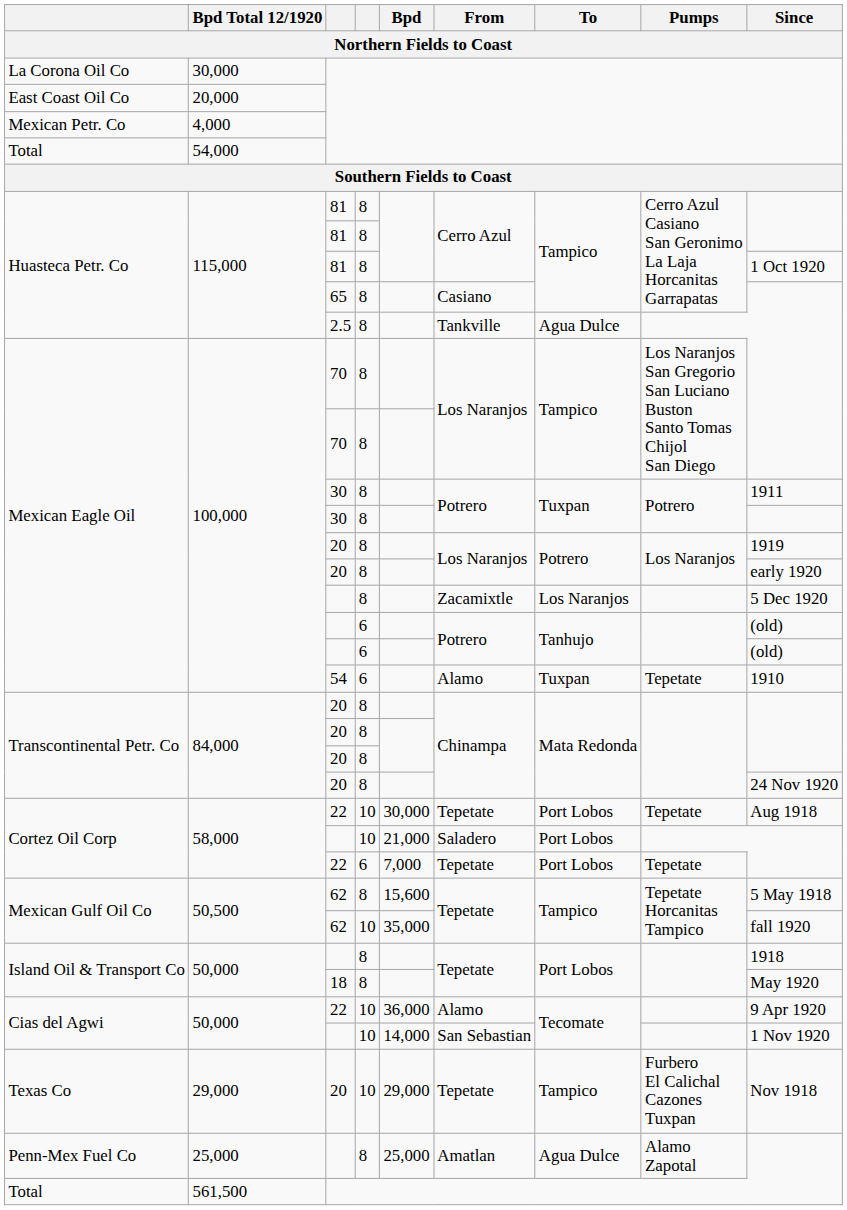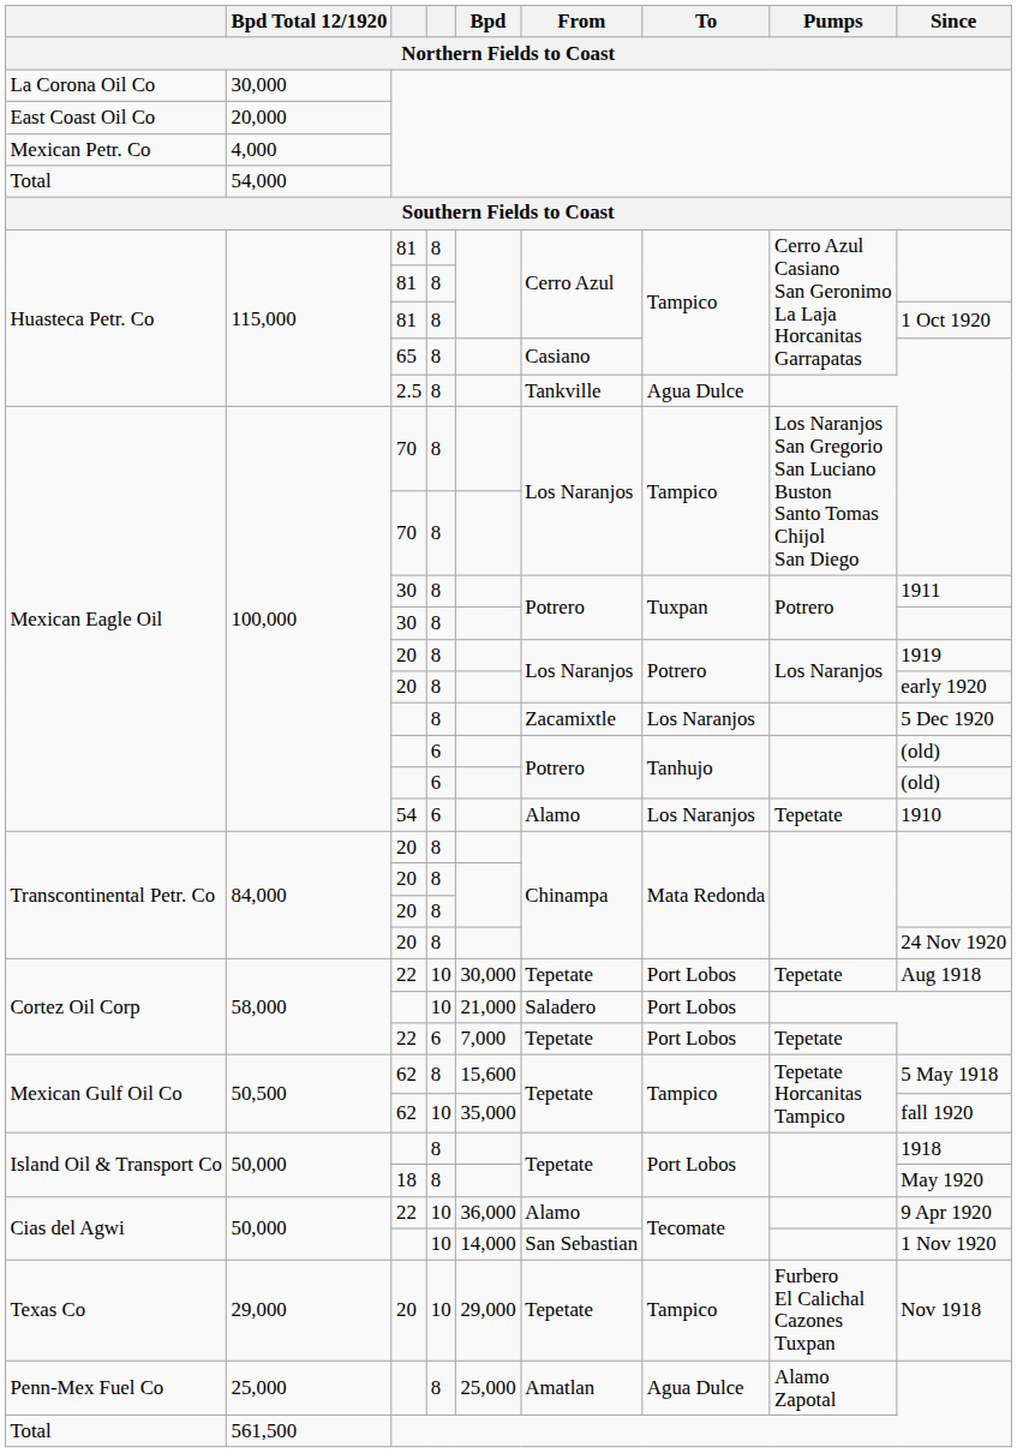 <table class="wikitable defaultright">
 <tr>
 <th></th>
 <th>Bpd Total 12/1920</th>
 <th></th>
 <th></th>
 <th>Bpd</th>
 <th>From</th>
 <th>To</th>
 <th>Pumps</th>
 <th>Since</th>
 </tr>
 <tr>
 <th colspan=9>Northern Fields to Coast</th>
 </tr>
 <tr>
 <td>La Corona Oil Co</td>
 <td>30,000</td>
 </tr>
 <tr>
 <td>East Coast Oil Co</td>
 <td>20,000</td>
 </tr>
 <tr>
 <td>Mexican Petr. Co</td>
 <td>4,000</td>
 </tr>
 <tr>
 <td>Total</td>
 <td>54,000</td>
 </tr>
 <tr>
 <th colspan=9>Southern Fields to Coast</th>
 </tr>
 <tr>
 <td rowspan=5>Huasteca Petr. Co</td>
 <td rowspan=5>115,000</td>
 <td>81</td>
 <td>8</td>
 <td rowspan=3></td>
 <td rowspan=3>Cerro Azul</td>
 <td rowspan=4>Tampico</td>
 <td rowspan=4>Cerro Azul<br>Casiano<br>San Geronimo<br>La Laja<br>Horcanitas<br>Garrapatas</td>
 </tr>
 <tr>
 <td>81</td>
 <td>8</td>
 </tr>
 <tr>
 <td>81</td>
 <td>8</td>
 <td>1 Oct 1920</td>
 </tr>
 <tr>
 <td>65</td>
 <td>8</td>
 <td></td>
 <td>Casiano</td>
 </tr>
 <tr>
 <td>2.5</td>
 <td>8</td>
 <td></td>
 <td>Tankville</td>
 <td>Agua Dulce</td>
 </tr>
 <tr>
 <td rowspan=10>Mexican Eagle Oil</td>
 <td rowspan=10>100,000</td>
 <td>70</td>
 <td>8</td>
 <td></td>
 <td rowspan=2>Los Naranjos</td>
 <td rowspan=2>Tampico</td>
 <td rowspan=2>Los Naranjos<br>San Gregorio<br>San Luciano<br>Buston<br>Santo Tomas<br>Chijol<br>San Diego</td>
 </tr>
 <tr>
 <td>70</td>
 <td>8</td>
 </tr>
 <tr>
 <td>30</td>
 <td>8</td>
 <td></td>
 <td rowspan=2>Potrero</td>
 <td rowspan=2>Tuxpan</td>
 <td rowspan=2>Potrero</td>
 <td>1911</td>
 </tr>
 <tr>
 <td>30</td>
 <td>8</td>
 </tr>
 <tr>
 <td>20</td>
 <td>8</td>
 <td></td>
 <td rowspan=2>Los Naranjos</td>
 <td rowspan=2>Potrero</td>
 <td rowspan=2>Los Naranjos</td>
 <td>1919</td>
 </tr>
 <tr>
 <td>20</td>
 <td>8</td>
 <td></td>
 <td>early 1920</td>
 </tr>
 <tr>
 <td></td>
 <td>8</td>
 <td></td>
 <td>Zacamixtle</td>
 <td>Los Naranjos</td>
 <td></td>
 <td>5 Dec 1920</td>
 </tr>
 <tr>
 <td></td>
 <td>6</td>
 <td></td>
 <td rowspan=2>Potrero</td>
 <td rowspan=2>Tanhujo</td>
 <td rowspan=2></td>
 <td>(old)</td>
 </tr>
 <tr>
 <td></td>
 <td>6</td>
 <td></td>
 <td>(old)</td>
 </tr>
 <tr>
 <td>54</td>
 <td>6</td>
 <td></td>
 <td>Alamo</td>
-<td>Tuxpan</td>
+<td>Los Naranjos</td>
 <td>Tepetate</td>
 <td>1910</td>
 </tr>
 <tr>
 <td rowspan=4>Transcontinental Petr. Co</td>
 <td rowspan=4>84,000</td>
 <td>20</td>
 <td>8</td>
 <td></td>
 <td rowspan=4>Chinampa</td>
 <td rowspan=4>Mata Redonda</td>
 <td rowspan=4></td>
 </tr>
 <tr>
 <td>20</td>
 <td>8</td>
 </tr>
 <tr>
 <td>20</td>
 <td>8</td>
 </tr>
 <tr>
 <td>20</td>
 <td>8</td>
 <td></td>
 <td>24 Nov 1920</td>
 </tr>
 <tr>
 <td rowspan=3>Cortez Oil Corp</td>
 <td rowspan=3>58,000</td>
 <td>22</td>
 <td>10</td>
 <td>30,000</td>
 <td>Tepetate</td>
 <td>Port Lobos</td>
 <td>Tepetate</td>
 <td>Aug 1918</td>
 </tr>
 <tr>
 <td></td>
 <td>10</td>
 <td>21,000</td>
 <td>Saladero</td>
 <td>Port Lobos</td>
 </tr>
 <tr>
 <td>22</td>
 <td>6</td>
 <td>7,000</td>
 <td>Tepetate</td>
 <td>Port Lobos</td>
 <td>Tepetate</td>
 </tr>
 <tr>
 <td rowspan=2>Mexican Gulf Oil Co</td>
 <td rowspan=2>50,500</td>
 <td>62</td>
 <td>8</td>
 <td>15,600</td>
 <td rowspan=2>Tepetate</td>
 <td rowspan=2>Tampico</td>
 <td rowspan=2>Tepetate<br>Horcanitas<br>Tampico</td>
 <td>5 May 1918</td>
 </tr>
 <tr>
 <td>62</td>
 <td>10</td>
 <td>35,000</td>
 <td>fall 1920</td>
 </tr>
 <tr>
 <td rowspan=2>Island Oil & Transport Co</td>
 <td rowspan=2>50,000</td>
 <td></td>
 <td>8</td>
 <td></td>
 <td rowspan=2>Tepetate</td>
 <td rowspan=2>Port Lobos</td>
 <td rowspan=2></td>
 <td>1918</td>
 </tr>
 <tr>
 <td>18</td>
 <td>8</td>
 <td></td>
 <td>May 1920</td>
 </tr>
 <tr>
 <td rowspan=2>Cias del Agwi</td>
 <td rowspan=2>50,000</td>
 <td>22</td>
 <td>10</td>
 <td>36,000</td>
 <td>Alamo</td>
 <td rowspan=2>Tecomate</td>
 <td></td>
 <td>9 Apr 1920</td>
 </tr>
 <tr>
 <td></td>
 <td>10</td>
 <td>14,000</td>
 <td>San Sebastian</td>
 <td></td>
 <td>1 Nov 1920</td>
 </tr>
 <tr>
 <td>Texas Co</td>
 <td>29,000</td>
 <td>20</td>
 <td>10</td>
 <td>29,000</td>
 <td>Tepetate</td>
 <td>Tampico</td>
 <td>Furbero<br>El Calichal<br>Cazones<br>Tuxpan<br></td>
 <td>Nov 1918</td>
 </tr>
 <tr>
 <td>Penn-Mex Fuel Co</td>
 <td>25,000</td>
 <td></td>
 <td>8</td>
 <td>25,000</td>
 <td>Amatlan</td>
 <td>Agua Dulce</td>
 <td>Alamo<br>Zapotal</td>
 </tr>
 <tr>
 <td>Total</td>
 <td>561,500</td>
 </tr>
 </table>
